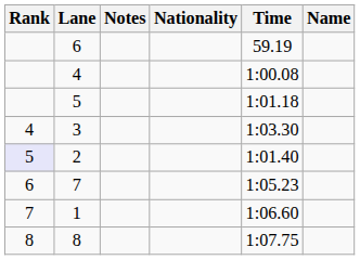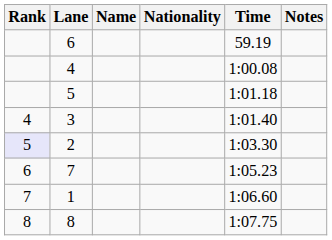 <table class="wikitable sortable" style="text-align:center">
 <tr>
 <th>Rank</th>
 <th>Lane</th>
-<th>Notes</th>
+<th>Name</th>
 <th>Nationality</th>
 <th>Time</th>
-<th>Name</th>
+<th>Notes</th>
 </tr>
 <tr>
 <td></td>
 <td>6</td>
-<td><strong></strong></td>
+<td align=left></td>
 <td align=left></td>
 <td>59.19</td>
-<td align=left></td>
+<td><strong></strong></td>
 </tr>
 <tr>
 <td></td>
 <td>4</td>
-<td></td>
+<td align=left></td>
 <td align=left></td>
 <td>1:00.08</td>
-<td align=left></td>
+<td></td>
 </tr>
 <tr>
 <td></td>
 <td>5</td>
-<td></td>
+<td align=left></td>
 <td align=left></td>
 <td>1:01.18</td>
-<td align=left></td>
+<td></td>
 </tr>
 <tr>
 <td>4</td>
 <td>3</td>
+<td align=left></td>
+<td align=left></td>
+<td>1:01.40</td>
 <td></td>
-<td align=left></td>
-<td>1:03.30</td>
-<td align=left></td>
 </tr>
 <tr>
 <td style="background: lavender;">5</td>
 <td>2</td>
+<td align=left></td>
+<td align=left></td>
+<td>1:03.30</td>
 <td></td>
-<td align=left></td>
-<td>1:01.40</td>
-<td align=left></td>
 </tr>
 <tr>
 <td>6</td>
 <td>7</td>
-<td></td>
+<td align=left></td>
 <td align=left></td>
 <td>1:05.23</td>
-<td align=left></td>
+<td></td>
 </tr>
 <tr>
 <td>7</td>
 <td>1</td>
-<td></td>
+<td align=left></td>
 <td align=left></td>
 <td>1:06.60</td>
-<td align=left></td>
+<td></td>
 </tr>
 <tr>
 <td>8</td>
 <td>8</td>
-<td></td>
+<td align=left></td>
 <td align=left></td>
 <td>1:07.75</td>
-<td align=left></td>
+<td></td>
 </tr>
 </table>
